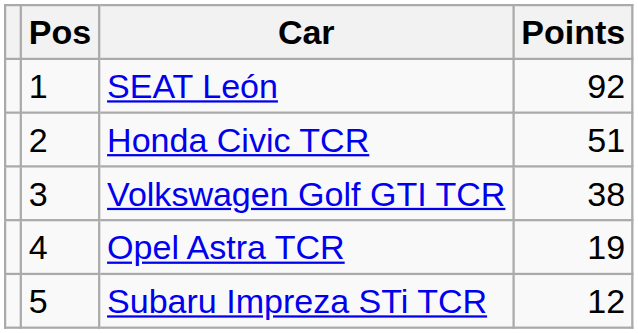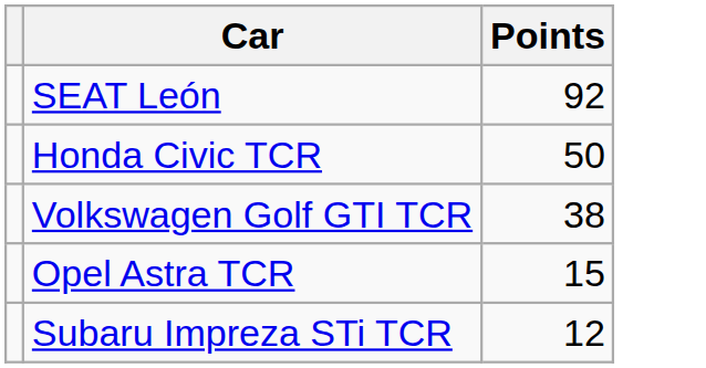 <table class="wikitable" style="font-size: 95%;">
 <tr>
 <th></th>
-<th>Pos</th>
 <th>Car</th>
 <th>Points</th>
 </tr>
 <tr>
 <td align="left"></td>
-<td>1</td>
 <td><a href='#'>SEAT León</a></td>
 <td align="right">92</td>
 </tr>
 <tr>
 <td align="left"></td>
-<td>2</td>
 <td><a href='#'>Honda Civic TCR</a></td>
-<td align="right">51</td>
+<td align="right">50</td>
 </tr>
 <tr>
 <td align="left"></td>
-<td>3</td>
 <td><a href='#'>Volkswagen Golf GTI TCR</a></td>
 <td align="right">38</td>
 </tr>
 <tr>
 <td align="left"></td>
-<td>4</td>
 <td><a href='#'>Opel Astra TCR</a></td>
-<td align="right">19</td>
+<td align="right">15</td>
 </tr>
 <tr>
 <td align="left"></td>
-<td>5</td>
 <td><a href='#'>Subaru Impreza STi TCR</a></td>
 <td align="right">12</td>
 </tr>
 </table>
